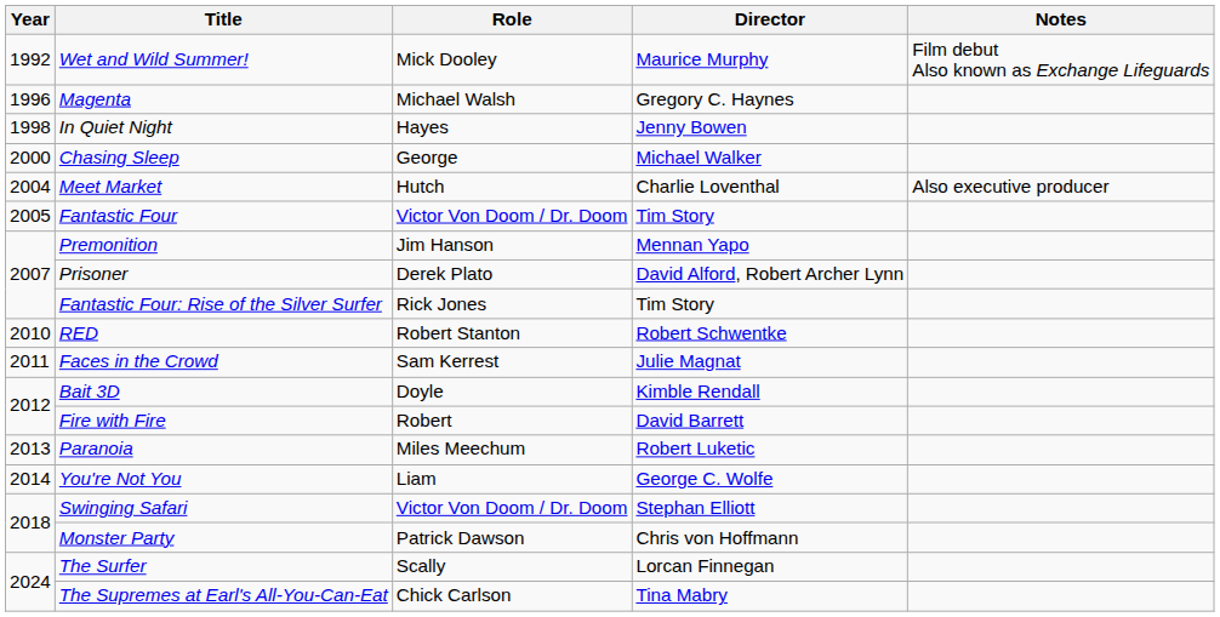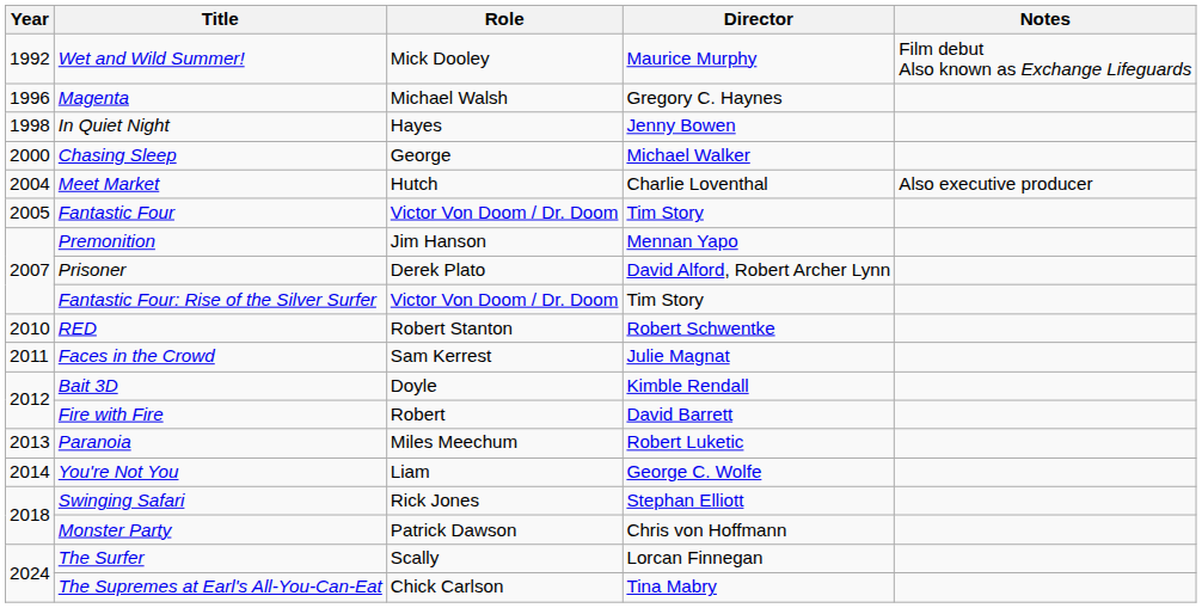 <table class="wikitable">
 <tr>
 <th>Year</th>
 <th>Title</th>
 <th>Role</th>
 <th>Director</th>
 <th>Notes</th>
 </tr>
 <tr>
 <td>1992</td>
 <td><em><a href='#'>Wet and Wild Summer!</a></em></td>
 <td>Mick Dooley</td>
 <td><a href='#'>Maurice Murphy</a></td>
 <td>Film debut<br>Also known as <em>Exchange Lifeguards</em></td>
 </tr>
 <tr>
 <td>1996</td>
 <td><em><a href='#'>Magenta</a></em></td>
 <td>Michael Walsh</td>
 <td>Gregory C. Haynes</td>
 <td></td>
 </tr>
 <tr>
 <td>1998</td>
 <td><em>In Quiet Night</em></td>
 <td>Hayes</td>
 <td><a href='#'>Jenny Bowen</a></td>
 <td></td>
 </tr>
 <tr>
 <td>2000</td>
 <td><em><a href='#'>Chasing Sleep</a></em></td>
 <td>George</td>
 <td><a href='#'>Michael Walker</a></td>
 <td></td>
 </tr>
 <tr>
 <td>2004</td>
 <td><em><a href='#'>Meet Market</a></em></td>
 <td>Hutch</td>
 <td>Charlie Loventhal</td>
 <td>Also executive producer</td>
 </tr>
 <tr>
 <td>2005</td>
 <td><em><a href='#'>Fantastic Four</a></em></td>
 <td><a href='#'>Victor Von Doom / Dr. Doom</a></td>
 <td><a href='#'>Tim Story</a></td>
 <td></td>
 </tr>
 <tr>
 <td rowspan="3">2007</td>
 <td><em><a href='#'>Premonition</a></em></td>
 <td>Jim Hanson</td>
 <td><a href='#'>Mennan Yapo</a></td>
 <td></td>
 </tr>
 <tr>
 <td><em>Prisoner</em></td>
 <td>Derek Plato</td>
 <td><a href='#'>David Alford</a>, Robert Archer Lynn</td>
 <td></td>
 </tr>
 <tr>
 <td><em><a href='#'>Fantastic Four: Rise of the Silver Surfer</a></em></td>
-<td>Rick Jones</td>
+<td><a href='#'>Victor Von Doom / Dr. Doom</a></td>
 <td>Tim Story</td>
 <td></td>
 </tr>
 <tr>
 <td>2010</td>
 <td><em><a href='#'>RED</a></em></td>
 <td>Robert Stanton</td>
 <td><a href='#'>Robert Schwentke</a></td>
 <td></td>
 </tr>
 <tr>
 <td>2011</td>
 <td><em><a href='#'>Faces in the Crowd</a></em></td>
 <td>Sam Kerrest</td>
 <td><a href='#'>Julie Magnat</a></td>
 <td></td>
 </tr>
 <tr>
 <td rowspan="2">2012</td>
 <td><em><a href='#'>Bait 3D</a></em></td>
 <td>Doyle</td>
 <td><a href='#'>Kimble Rendall</a></td>
 <td></td>
 </tr>
 <tr>
 <td><em><a href='#'>Fire with Fire</a></em></td>
 <td>Robert</td>
 <td><a href='#'>David Barrett</a></td>
 <td></td>
 </tr>
 <tr>
 <td>2013</td>
 <td><em><a href='#'>Paranoia</a></em></td>
 <td>Miles Meechum</td>
 <td><a href='#'>Robert Luketic</a></td>
 <td></td>
 </tr>
 <tr>
 <td>2014</td>
 <td><em><a href='#'>You're Not You</a></em></td>
 <td>Liam</td>
 <td><a href='#'>George C. Wolfe</a></td>
 <td></td>
 </tr>
 <tr>
 <td rowspan="2">2018</td>
 <td><em><a href='#'>Swinging Safari</a></em></td>
-<td><a href='#'>Victor Von Doom / Dr. Doom</a></td>
+<td>Rick Jones</td>
 <td><a href='#'>Stephan Elliott</a></td>
 <td></td>
 </tr>
 <tr>
 <td><em><a href='#'>Monster Party</a></em></td>
 <td>Patrick Dawson</td>
 <td>Chris von Hoffmann</td>
 <td></td>
 </tr>
 <tr>
 <td rowspan="2">2024</td>
 <td><em><a href='#'>The Surfer</a></em></td>
 <td>Scally</td>
 <td>Lorcan Finnegan</td>
 <td></td>
 </tr>
 <tr>
 <td><em><a href='#'>The Supremes at Earl's All-You-Can-Eat</a></em></td>
 <td>Chick Carlson</td>
 <td><a href='#'>Tina Mabry</a></td>
 <td></td>
 </tr>
 </table>
